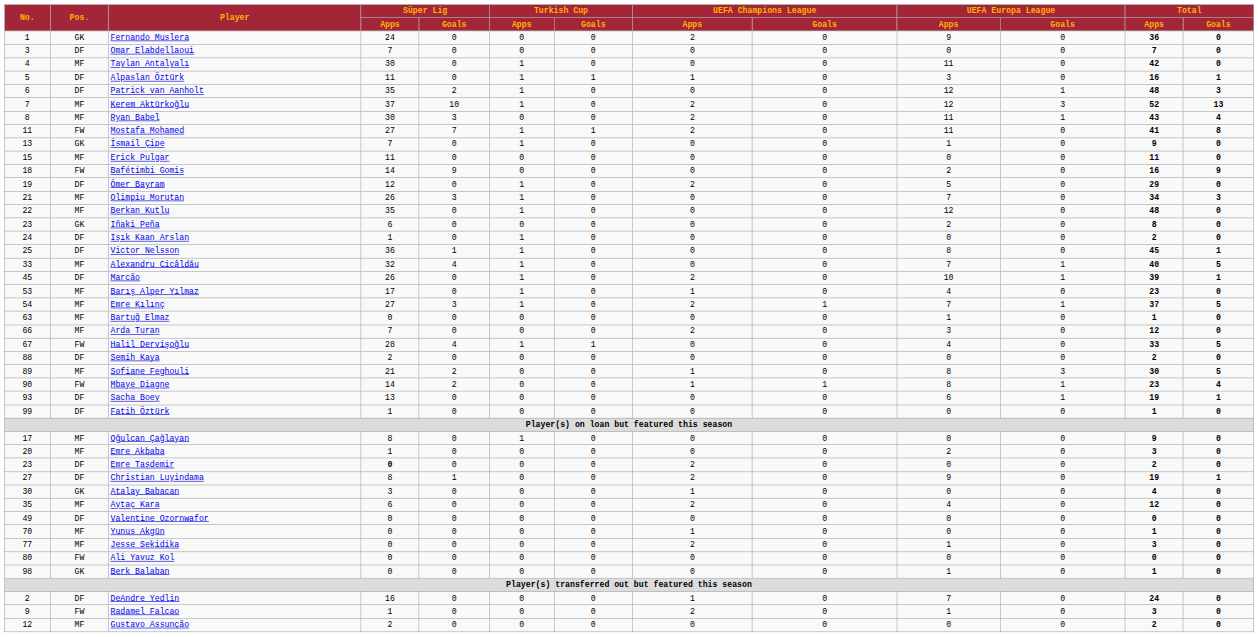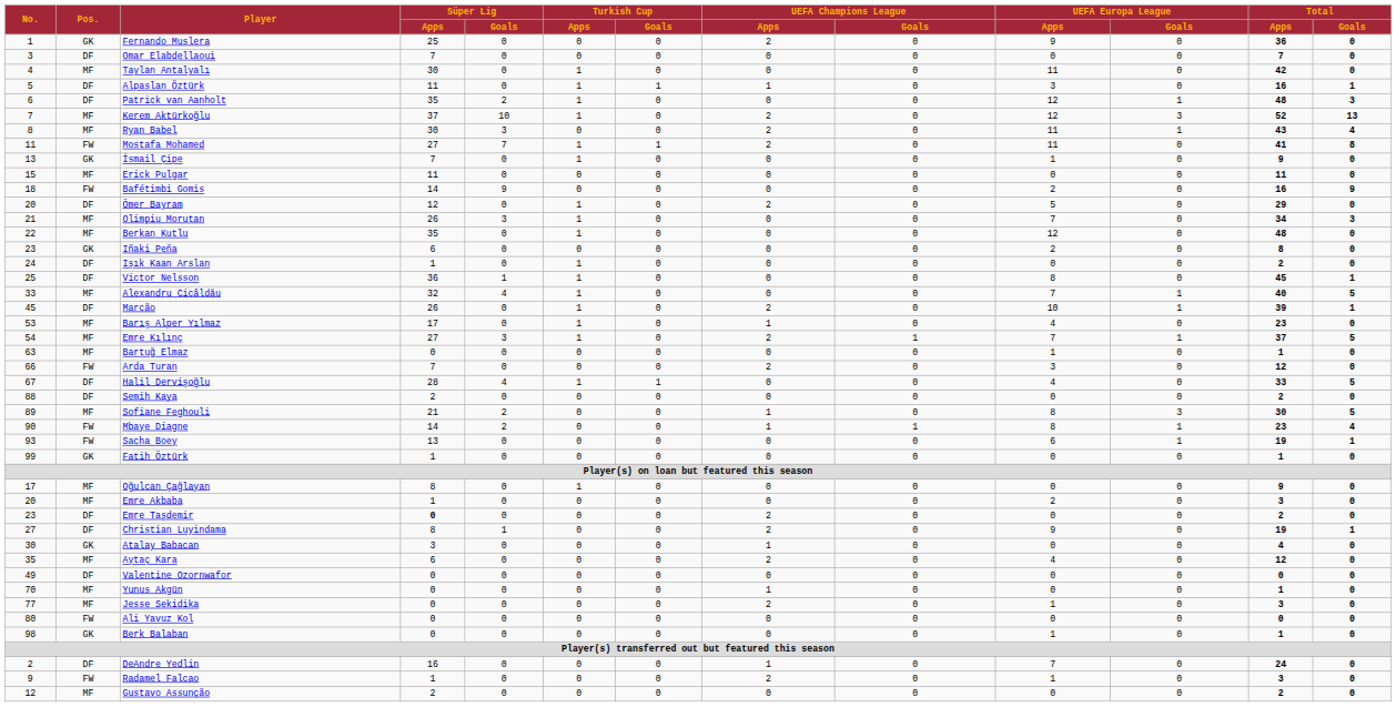 <table class="wikitable sortable" style="text-align:center;width:100%;">
 <tr>
 <th rowspan=2 style=background-color:#A32638;color:#FFB300>No.</th>
 <th rowspan=2 style=background-color:#A32638;color:#FFB300>Pos.</th>
 <th rowspan=2 style=background-color:#A32638;color:#FFB300>Player</th>
 <th colspan=2 style=background:#A32638;color:#FFB300>Süper Lig</th>
 <th colspan=2 style=background:#A32638;color:#FFB300>Turkish Cup</th>
 <th colspan=2 style=background:#A32638;color:#FFB300>UEFA Champions League</th>
 <th colspan=2 style=background:#A32638;color:#FFB300>UEFA Europa League</th>
 <th colspan=2 style=background:#A32638;color:#FFB300>Total</th>
 </tr>
 <tr>
 <th style=background-color:#A32638;color:#FFB300>Apps</th>
 <th style=background-color:#A32638;color:#FFB300>Goals</th>
 <th style=background-color:#A32638;color:#FFB300>Apps</th>
 <th style=background-color:#A32638;color:#FFB300>Goals</th>
 <th style=background-color:#A32638;color:#FFB300>Apps</th>
 <th style=background-color:#A32638;color:#FFB300>Goals</th>
 <th style=background-color:#A32638;color:#FFB300>Apps</th>
 <th style=background-color:#A32638;color:#FFB300>Goals</th>
 <th style=background-color:#A32638;color:#FFB300>Apps</th>
 <th style=background-color:#A32638;color:#FFB300>Goals</th>
 </tr>
 <tr>
 <td>1</td>
 <td>GK</td>
 <td align=left> <a href='#'>Fernando Muslera</a></td>
-<td>24</td>
+<td>25</td>
 <td>0</td>
 <td>0</td>
 <td>0</td>
 <td>2</td>
 <td>0</td>
 <td>9</td>
 <td>0</td>
 <td><strong>36</strong></td>
 <td><strong>0</strong></td>
 </tr>
 <tr>
 <td>3</td>
 <td>DF</td>
 <td align=left> <a href='#'>Omar Elabdellaoui</a></td>
 <td>7</td>
 <td>0</td>
 <td>0</td>
 <td>0</td>
 <td>0</td>
 <td>0</td>
 <td>0</td>
 <td>0</td>
 <td><strong>7</strong></td>
 <td><strong>0</strong></td>
 </tr>
 <tr>
 <td>4</td>
 <td>MF</td>
 <td align=left> <a href='#'>Taylan Antalyalı</a></td>
 <td>30</td>
 <td>0</td>
 <td>1</td>
 <td>0</td>
 <td>0</td>
 <td>0</td>
 <td>11</td>
 <td>0</td>
 <td><strong>42</strong></td>
 <td><strong>0</strong></td>
 </tr>
 <tr>
 <td>5</td>
 <td>DF</td>
 <td align=left> <a href='#'>Alpaslan Öztürk</a></td>
 <td>11</td>
 <td>0</td>
 <td>1</td>
 <td>1</td>
 <td>1</td>
 <td>0</td>
 <td>3</td>
 <td>0</td>
 <td><strong>16</strong></td>
 <td><strong>1</strong></td>
 </tr>
 <tr>
 <td>6</td>
 <td>DF</td>
 <td align=left> <a href='#'>Patrick van Aanholt</a></td>
 <td>35</td>
 <td>2</td>
 <td>1</td>
 <td>0</td>
 <td>0</td>
 <td>0</td>
 <td>12</td>
 <td>1</td>
 <td><strong>48</strong></td>
 <td><strong>3</strong></td>
 </tr>
 <tr>
 <td>7</td>
 <td>MF</td>
 <td align=left> <a href='#'>Kerem Aktürkoğlu</a></td>
 <td>37</td>
 <td>10</td>
 <td>1</td>
 <td>0</td>
 <td>2</td>
 <td>0</td>
 <td>12</td>
 <td>3</td>
 <td><strong>52</strong></td>
 <td><strong>13</strong></td>
 </tr>
 <tr>
 <td>8</td>
 <td>MF</td>
 <td align=left> <a href='#'>Ryan Babel</a></td>
 <td>30</td>
 <td>3</td>
 <td>0</td>
 <td>0</td>
 <td>2</td>
 <td>0</td>
 <td>11</td>
 <td>1</td>
 <td><strong>43</strong></td>
 <td><strong>4</strong></td>
 </tr>
 <tr>
 <td>11</td>
 <td>FW</td>
 <td align=left> <a href='#'>Mostafa Mohamed</a></td>
 <td>27</td>
 <td>7</td>
 <td>1</td>
 <td>1</td>
 <td>2</td>
 <td>0</td>
 <td>11</td>
 <td>0</td>
 <td><strong>41</strong></td>
 <td><strong>8</strong></td>
 </tr>
 <tr>
 <td>13</td>
 <td>GK</td>
 <td align=left> <a href='#'>İsmail Çipe</a></td>
 <td>7</td>
 <td>0</td>
 <td>1</td>
 <td>0</td>
 <td>0</td>
 <td>0</td>
 <td>1</td>
 <td>0</td>
 <td><strong>9</strong></td>
 <td><strong>0</strong></td>
 </tr>
 <tr>
 <td>15</td>
 <td>MF</td>
 <td align=left> <a href='#'>Erick Pulgar</a></td>
 <td>11</td>
 <td>0</td>
 <td>0</td>
 <td>0</td>
 <td>0</td>
 <td>0</td>
 <td>0</td>
 <td>0</td>
 <td><strong>11</strong></td>
 <td><strong>0</strong></td>
 </tr>
 <tr>
 <td>18</td>
 <td>FW</td>
 <td align=left> <a href='#'>Bafétimbi Gomis</a></td>
 <td>14</td>
 <td>9</td>
 <td>0</td>
 <td>0</td>
 <td>0</td>
 <td>0</td>
 <td>2</td>
 <td>0</td>
 <td><strong>16</strong></td>
 <td><strong>9</strong></td>
 </tr>
 <tr>
-<td>19</td>
+<td>20</td>
 <td>DF</td>
 <td align=left> <a href='#'>Ömer Bayram</a></td>
 <td>12</td>
 <td>0</td>
 <td>1</td>
 <td>0</td>
 <td>2</td>
 <td>0</td>
 <td>5</td>
 <td>0</td>
 <td><strong>29</strong></td>
 <td><strong>0</strong></td>
 </tr>
 <tr>
 <td>21</td>
 <td>MF</td>
 <td align=left> <a href='#'>Olimpiu Moruțan</a></td>
 <td>26</td>
 <td>3</td>
 <td>1</td>
 <td>0</td>
 <td>0</td>
 <td>0</td>
 <td>7</td>
 <td>0</td>
 <td><strong>34</strong></td>
 <td><strong>3</strong></td>
 </tr>
 <tr>
 <td>22</td>
 <td>MF</td>
 <td align=left> <a href='#'>Berkan Kutlu</a></td>
 <td>35</td>
 <td>0</td>
 <td>1</td>
 <td>0</td>
 <td>0</td>
 <td>0</td>
 <td>12</td>
 <td>0</td>
 <td><strong>48</strong></td>
 <td><strong>0</strong></td>
 </tr>
 <tr>
 <td>23</td>
 <td>GK</td>
 <td align=left> <a href='#'>Iñaki Peña</a></td>
 <td>6</td>
 <td>0</td>
 <td>0</td>
 <td>0</td>
 <td>0</td>
 <td>0</td>
 <td>2</td>
 <td>0</td>
 <td><strong>8</strong></td>
 <td><strong>0</strong></td>
 </tr>
 <tr>
 <td>24</td>
 <td>DF</td>
 <td align=left> <a href='#'>Işık Kaan Arslan</a></td>
 <td>1</td>
 <td>0</td>
 <td>1</td>
 <td>0</td>
 <td>0</td>
 <td>0</td>
 <td>0</td>
 <td>0</td>
 <td><strong>2</strong></td>
 <td><strong>0</strong></td>
 </tr>
 <tr>
 <td>25</td>
 <td>DF</td>
 <td align=left> <a href='#'>Victor Nelsson</a></td>
 <td>36</td>
 <td>1</td>
 <td>1</td>
 <td>0</td>
 <td>0</td>
 <td>0</td>
 <td>8</td>
 <td>0</td>
 <td><strong>45</strong></td>
 <td><strong>1</strong></td>
 </tr>
 <tr>
 <td>33</td>
 <td>MF</td>
 <td align=left> <a href='#'>Alexandru Cicâldău</a></td>
 <td>32</td>
 <td>4</td>
 <td>1</td>
 <td>0</td>
 <td>0</td>
 <td>0</td>
 <td>7</td>
 <td>1</td>
 <td><strong>40</strong></td>
 <td><strong>5</strong></td>
 </tr>
 <tr>
 <td>45</td>
 <td>DF</td>
 <td align=left> <a href='#'>Marcão</a></td>
 <td>26</td>
 <td>0</td>
 <td>1</td>
 <td>0</td>
 <td>2</td>
 <td>0</td>
 <td>10</td>
 <td>1</td>
 <td><strong>39</strong></td>
 <td><strong>1</strong></td>
 </tr>
 <tr>
 <td>53</td>
 <td>MF</td>
 <td align=left> <a href='#'>Barış Alper Yılmaz</a></td>
 <td>17</td>
 <td>0</td>
 <td>1</td>
 <td>0</td>
 <td>1</td>
 <td>0</td>
 <td>4</td>
 <td>0</td>
 <td><strong>23</strong></td>
 <td><strong>0</strong></td>
 </tr>
 <tr>
 <td>54</td>
 <td>MF</td>
 <td align=left> <a href='#'>Emre Kılınç</a></td>
 <td>27</td>
 <td>3</td>
 <td>1</td>
 <td>0</td>
 <td>2</td>
 <td>1</td>
 <td>7</td>
 <td>1</td>
 <td><strong>37</strong></td>
 <td><strong>5</strong></td>
 </tr>
 <tr>
 <td>63</td>
 <td>MF</td>
 <td align=left> <a href='#'>Bartuğ Elmaz</a></td>
 <td>0</td>
 <td>0</td>
 <td>0</td>
 <td>0</td>
 <td>0</td>
 <td>0</td>
 <td>1</td>
 <td>0</td>
 <td><strong>1</strong></td>
 <td><strong>0</strong></td>
 </tr>
 <tr>
 <td>66</td>
-<td>MF</td>
+<td>FW</td>
 <td align=left> <a href='#'>Arda Turan</a></td>
 <td>7</td>
 <td>0</td>
 <td>0</td>
 <td>0</td>
 <td>2</td>
 <td>0</td>
 <td>3</td>
 <td>0</td>
 <td><strong>12</strong></td>
 <td><strong>0</strong></td>
 </tr>
 <tr>
 <td>67</td>
-<td>FW</td>
+<td>DF</td>
 <td align=left> <a href='#'>Halil Dervişoğlu</a></td>
 <td>28</td>
 <td>4</td>
 <td>1</td>
 <td>1</td>
 <td>0</td>
 <td>0</td>
 <td>4</td>
 <td>0</td>
 <td><strong>33</strong></td>
 <td><strong>5</strong></td>
 </tr>
 <tr>
 <td>88</td>
 <td>DF</td>
 <td align=left> <a href='#'>Semih Kaya</a></td>
 <td>2</td>
 <td>0</td>
 <td>0</td>
 <td>0</td>
 <td>0</td>
 <td>0</td>
 <td>0</td>
 <td>0</td>
 <td><strong>2</strong></td>
 <td><strong>0</strong></td>
 </tr>
 <tr>
 <td>89</td>
 <td>MF</td>
 <td align=left> <a href='#'>Sofiane Feghouli</a></td>
 <td>21</td>
 <td>2</td>
 <td>0</td>
 <td>0</td>
 <td>1</td>
 <td>0</td>
 <td>8</td>
 <td>3</td>
 <td><strong>30</strong></td>
 <td><strong>5</strong></td>
 </tr>
 <tr>
 <td>90</td>
 <td>FW</td>
 <td align=left> <a href='#'>Mbaye Diagne</a></td>
 <td>14</td>
 <td>2</td>
 <td>0</td>
 <td>0</td>
 <td>1</td>
 <td>1</td>
 <td>8</td>
 <td>1</td>
 <td><strong>23</strong></td>
 <td><strong>4</strong></td>
 </tr>
 <tr>
 <td>93</td>
-<td>DF</td>
+<td>FW</td>
 <td align=left> <a href='#'>Sacha Boey</a></td>
 <td>13</td>
 <td>0</td>
 <td>0</td>
 <td>0</td>
 <td>0</td>
 <td>0</td>
 <td>6</td>
 <td>1</td>
 <td><strong>19</strong></td>
 <td><strong>1</strong></td>
 </tr>
 <tr>
 <td>99</td>
-<td>DF</td>
+<td>GK</td>
 <td align=left> <a href='#'>Fatih Öztürk</a></td>
 <td>1</td>
 <td>0</td>
 <td>0</td>
 <td>0</td>
 <td>0</td>
 <td>0</td>
 <td>0</td>
 <td>0</td>
 <td><strong>1</strong></td>
 <td><strong>0</strong></td>
 </tr>
 <tr>
 <th colspan=15 style=background:#dcdcdc>Player(s) on loan but featured this season</th>
 </tr>
 <tr>
 <td>17</td>
 <td>MF</td>
 <td align=left> <a href='#'>Oğulcan Çağlayan</a></td>
 <td>8</td>
 <td>0</td>
 <td>1</td>
 <td>0</td>
 <td>0</td>
 <td>0</td>
 <td>0</td>
 <td>0</td>
 <td><strong>9</strong></td>
 <td><strong>0</strong></td>
 </tr>
 <tr>
 <td>20</td>
 <td>MF</td>
 <td align=left> <a href='#'>Emre Akbaba</a></td>
 <td>1</td>
 <td>0</td>
 <td>0</td>
 <td>0</td>
 <td>0</td>
 <td>0</td>
 <td>2</td>
 <td>0</td>
 <td><strong>3</strong></td>
 <td><strong>0</strong></td>
 </tr>
 <tr>
 <td>23</td>
 <td>DF</td>
 <td align=left> <a href='#'>Emre Taşdemir</a></td>
 <td><strong>0</strong></td>
 <td>0</td>
 <td>0</td>
 <td>0</td>
 <td>2</td>
 <td>0</td>
 <td>0</td>
 <td>0</td>
 <td><strong>2</strong></td>
 <td><strong>0</strong></td>
 </tr>
 <tr>
 <td>27</td>
 <td>DF</td>
 <td align=left> <a href='#'>Christian Luyindama</a></td>
 <td>8</td>
 <td>1</td>
 <td>0</td>
 <td>0</td>
 <td>2</td>
 <td>0</td>
 <td>9</td>
 <td>0</td>
 <td><strong>19</strong></td>
 <td><strong>1</strong></td>
 </tr>
 <tr>
 <td>30</td>
 <td>GK</td>
 <td align=left> <a href='#'>Atalay Babacan</a></td>
 <td>3</td>
 <td>0</td>
 <td>0</td>
 <td>0</td>
 <td>1</td>
 <td>0</td>
 <td>0</td>
 <td>0</td>
 <td><strong>4</strong></td>
 <td><strong>0</strong></td>
 </tr>
 <tr>
 <td>35</td>
 <td>MF</td>
 <td align=left> <a href='#'>Aytaç Kara</a></td>
 <td>6</td>
 <td>0</td>
 <td>0</td>
 <td>0</td>
 <td>2</td>
 <td>0</td>
 <td>4</td>
 <td>0</td>
 <td><strong>12</strong></td>
 <td><strong>0</strong></td>
 </tr>
 <tr>
 <td>49</td>
 <td>DF</td>
 <td align=left> <a href='#'>Valentine Ozornwafor</a></td>
 <td>0</td>
 <td>0</td>
 <td>0</td>
 <td>0</td>
 <td>0</td>
 <td>0</td>
 <td>0</td>
 <td>0</td>
 <td><strong>0</strong></td>
 <td><strong>0</strong></td>
 </tr>
 <tr>
 <td>70</td>
 <td>MF</td>
 <td align=left> <a href='#'>Yunus Akgün</a></td>
 <td>0</td>
 <td>0</td>
 <td>0</td>
 <td>0</td>
 <td>1</td>
 <td>0</td>
 <td>0</td>
 <td>0</td>
 <td><strong>1</strong></td>
 <td><strong>0</strong></td>
 </tr>
 <tr>
 <td>77</td>
 <td>MF</td>
 <td align=left> <a href='#'>Jesse Sekidika</a></td>
 <td>0</td>
 <td>0</td>
 <td>0</td>
 <td>0</td>
 <td>2</td>
 <td>0</td>
 <td>1</td>
 <td>0</td>
 <td><strong>3</strong></td>
 <td><strong>0</strong></td>
 </tr>
 <tr>
 <td>80</td>
 <td>FW</td>
 <td align=left> <a href='#'>Ali Yavuz Kol</a></td>
 <td>0</td>
 <td>0</td>
 <td>0</td>
 <td>0</td>
 <td>0</td>
 <td>0</td>
 <td>0</td>
 <td>0</td>
 <td><strong>0</strong></td>
 <td><strong>0</strong></td>
 </tr>
 <tr>
 <td>98</td>
 <td>GK</td>
 <td align=left> <a href='#'>Berk Balaban</a></td>
 <td>0</td>
 <td>0</td>
 <td>0</td>
 <td>0</td>
 <td>0</td>
 <td>0</td>
 <td>1</td>
 <td>0</td>
 <td><strong>1</strong></td>
 <td><strong>0</strong></td>
 </tr>
 <tr>
 <th colspan=15 style=background:#dcdcdc>Player(s) transferred out but featured this season</th>
 </tr>
 <tr>
 <td>2</td>
 <td>DF</td>
 <td align=left> <a href='#'>DeAndre Yedlin</a></td>
 <td>16</td>
 <td>0</td>
 <td>0</td>
 <td>0</td>
 <td>1</td>
 <td>0</td>
 <td>7</td>
 <td>0</td>
 <td><strong>24</strong></td>
 <td><strong>0</strong></td>
 </tr>
 <tr>
 <td>9</td>
 <td>FW</td>
 <td align=left> <a href='#'>Radamel Falcao</a></td>
 <td>1</td>
 <td>0</td>
 <td>0</td>
 <td>0</td>
 <td>2</td>
 <td>0</td>
 <td>1</td>
 <td>0</td>
 <td><strong>3</strong></td>
 <td><strong>0</strong></td>
 </tr>
 <tr>
 <td>12</td>
 <td>MF</td>
 <td align=left> <a href='#'>Gustavo Assunção</a></td>
 <td>2</td>
 <td>0</td>
 <td>0</td>
 <td>0</td>
 <td>0</td>
 <td>0</td>
 <td>0</td>
 <td>0</td>
 <td><strong>2</strong></td>
 <td><strong>0</strong></td>
 </tr>
 </table>
